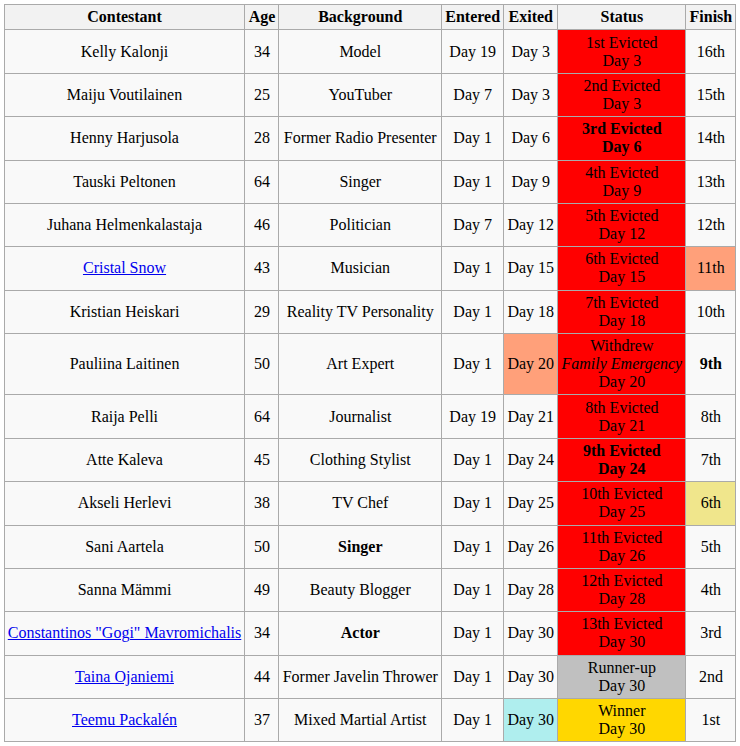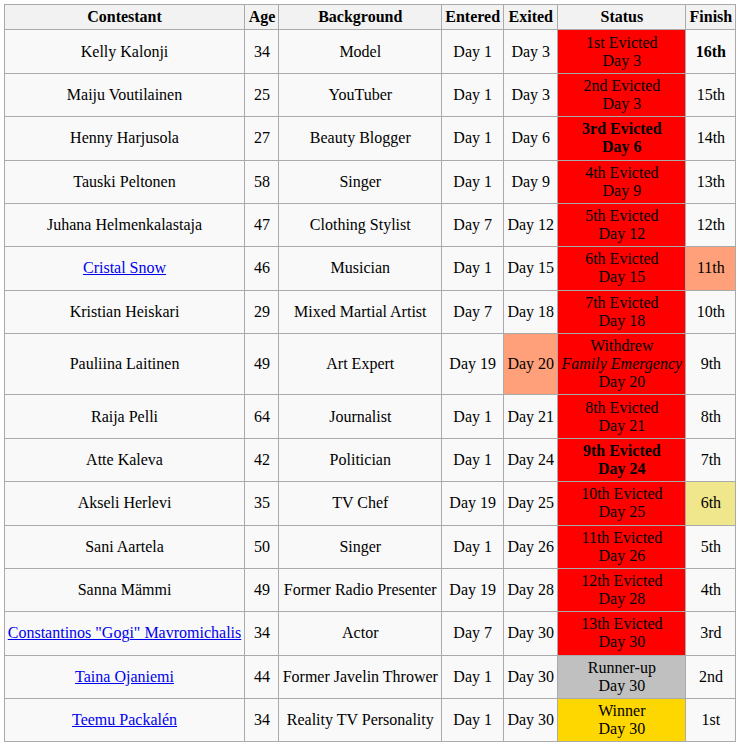 <table class="wikitable sortable" style="margin:auto; text-align:center">
 <tr>
 <th>Contestant</th>
 <th>Age</th>
 <th>Background</th>
 <th>Entered</th>
 <th>Exited</th>
 <th>Status</th>
 <th>Finish</th>
 </tr>
 <tr>
 <td>Kelly Kalonji</td>
 <td>34</td>
 <td>Model</td>
-<td>Day 19</td>
+<td>Day 1</td>
 <td>Day 3</td>
 <td style="background:#ff0000;">1st Evicted<br>Day 3</td>
-<td>16th</td>
+<td><strong>16th</strong></td>
 </tr>
 <tr>
 <td>Maiju Voutilainen</td>
 <td>25</td>
 <td>YouTuber</td>
-<td>Day 7</td>
+<td>Day 1</td>
 <td>Day 3</td>
 <td style="background:#ff0000;">2nd Evicted<br>Day 3</td>
 <td>15th</td>
 </tr>
 <tr>
 <td>Henny Harjusola</td>
-<td>28</td>
-<td>Former Radio Presenter</td>
+<td>27</td>
+<td>Beauty Blogger</td>
 <td>Day 1</td>
 <td>Day 6</td>
 <td style="background:#ff0000;"><strong>3rd Evicted<br>Day 6</strong></td>
 <td>14th</td>
 </tr>
 <tr>
 <td>Tauski Peltonen</td>
-<td>64</td>
+<td>58</td>
 <td>Singer</td>
 <td>Day 1</td>
 <td>Day 9</td>
 <td style="background:#ff0000;">4th Evicted<br>Day 9</td>
 <td>13th</td>
 </tr>
 <tr>
 <td>Juhana Helmenkalastaja</td>
-<td>46</td>
-<td>Politician</td>
+<td>47</td>
+<td>Clothing Stylist</td>
 <td>Day 7</td>
 <td>Day 12</td>
 <td style="background:#ff0000;">5th Evicted<br>Day 12</td>
 <td>12th</td>
 </tr>
 <tr>
 <td><a href='#'>Cristal Snow</a></td>
-<td>43</td>
+<td>46</td>
 <td>Musician</td>
 <td>Day 1</td>
 <td>Day 15</td>
 <td style="background:#ff0000;">6th Evicted<br>Day 15</td>
 <td style="background: lightsalmon;">11th</td>
 </tr>
 <tr>
 <td>Kristian Heiskari</td>
 <td>29</td>
-<td>Reality TV Personality</td>
-<td>Day 1</td>
+<td>Mixed Martial Artist</td>
+<td>Day 7</td>
 <td>Day 18</td>
 <td style="background:#ff0000;">7th Evicted<br>Day 18</td>
 <td>10th</td>
 </tr>
 <tr>
 <td>Pauliina Laitinen</td>
-<td>50</td>
+<td>49</td>
 <td>Art Expert</td>
-<td>Day 1</td>
+<td>Day 19</td>
 <td style="background: lightsalmon;">Day 20</td>
 <td style="background:#ff0000;">Withdrew<br><em>Family Emergency</em><br>Day 20</td>
-<td><strong>9th</strong></td>
+<td>9th</td>
 </tr>
 <tr>
 <td>Raija Pelli</td>
 <td>64</td>
 <td>Journalist</td>
-<td>Day 19</td>
+<td>Day 1</td>
 <td>Day 21</td>
 <td style="background:#ff0000;">8th Evicted<br>Day 21</td>
 <td>8th</td>
 </tr>
 <tr>
 <td>Atte Kaleva</td>
-<td>45</td>
-<td>Clothing Stylist</td>
+<td>42</td>
+<td>Politician</td>
 <td>Day 1</td>
 <td>Day 24</td>
 <td style="background:#ff0000;"><strong>9th Evicted<br>Day 24</strong></td>
 <td>7th</td>
 </tr>
 <tr>
 <td>Akseli Herlevi</td>
-<td>38</td>
+<td>35</td>
 <td>TV Chef</td>
-<td>Day 1</td>
+<td>Day 19</td>
 <td>Day 25</td>
 <td style="background:#ff0000;">10th Evicted<br>Day 25</td>
 <td style="background: khaki;">6th</td>
 </tr>
 <tr>
 <td>Sani Aartela</td>
 <td>50</td>
-<td><strong>Singer</strong></td>
+<td>Singer</td>
 <td>Day 1</td>
 <td>Day 26</td>
 <td style="background:#ff0000;">11th Evicted<br>Day 26</td>
 <td>5th</td>
 </tr>
 <tr>
 <td>Sanna Mämmi</td>
 <td>49</td>
-<td>Beauty Blogger</td>
-<td>Day 1</td>
+<td>Former Radio Presenter</td>
+<td>Day 19</td>
 <td>Day 28</td>
 <td style="background:#ff0000;">12th Evicted<br>Day 28</td>
 <td>4th</td>
 </tr>
 <tr>
 <td><a href='#'>Constantinos "Gogi" Mavromichalis</a></td>
 <td>34</td>
-<td><strong>Actor</strong></td>
-<td>Day 1</td>
+<td>Actor</td>
+<td>Day 7</td>
 <td>Day 30</td>
 <td style="background:#ff0000;">13th Evicted<br>Day 30</td>
 <td>3rd</td>
 </tr>
 <tr>
 <td><a href='#'>Taina Ojaniemi</a></td>
 <td>44</td>
 <td>Former Javelin Thrower</td>
 <td>Day 1</td>
 <td>Day 30</td>
 <td style="background:silver;">Runner-up<br>Day 30</td>
 <td>2nd</td>
 </tr>
 <tr>
 <td><a href='#'>Teemu Packalén</a></td>
-<td>37</td>
-<td>Mixed Martial Artist</td>
+<td>34</td>
+<td>Reality TV Personality</td>
 <td>Day 1</td>
-<td style="background: paleturquoise;">Day 30</td>
+<td>Day 30</td>
 <td style="background:gold;">Winner<br>Day 30</td>
 <td>1st</td>
 </tr>
 <tr>
 </tr>
 </table>
